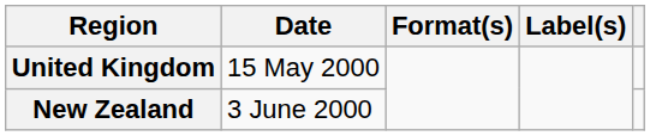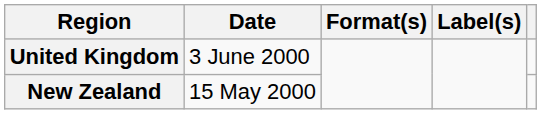 <table class="wikitable plainrowheaders">
 <tr>
 <th scope="col">Region</th>
 <th scope="col">Date</th>
 <th scope="col">Format(s)</th>
 <th scope="col">Label(s)</th>
 <th scope="col"></th>
 </tr>
 <tr>
 <th scope="row">United Kingdom</th>
-<td>15 May 2000</td>
+<td>3 June 2000</td>
 <td rowspan="2"></td>
 <td rowspan="2"></td>
 <td></td>
 </tr>
 <tr>
 <th scope="row">New Zealand</th>
-<td>3 June 2000</td>
+<td>15 May 2000</td>
 <td></td>
 </tr>
 </table>
